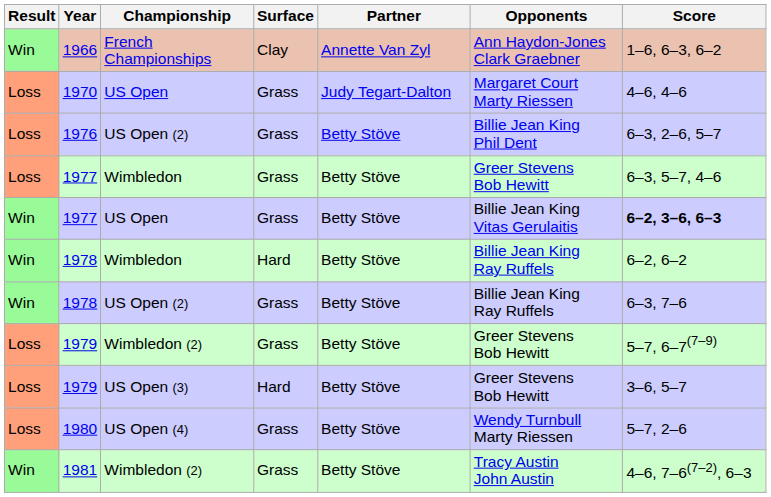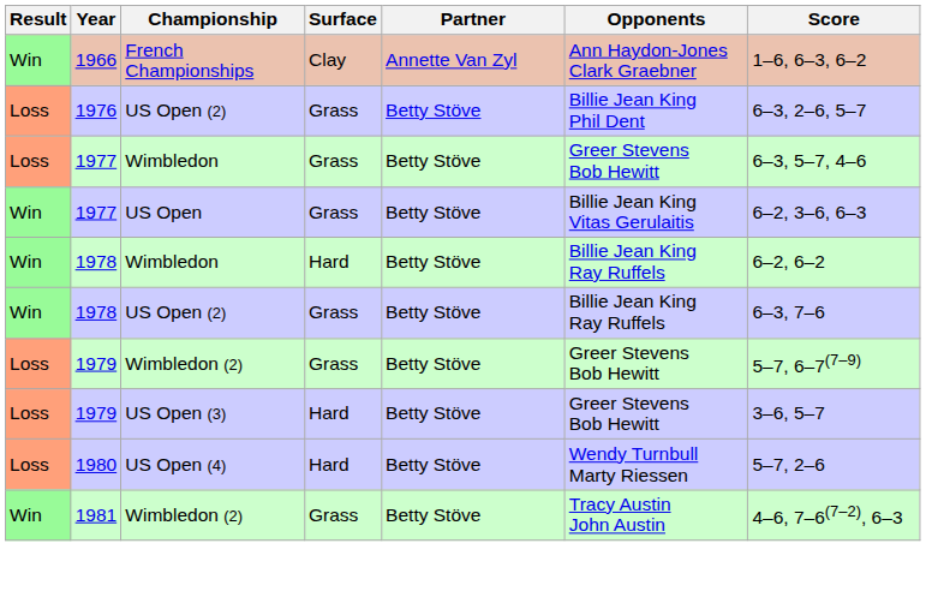 <table class="sortable wikitable">
 <tr>
 <th style="width:40px">Result</th>
 <th style="width:30px">Year</th>
 <th style="width:150px">Championship</th>
 <th style="width:50px">Surface</th>
 <th style="width:150px">Partner</th>
 <th style="width:150px">Opponents</th>
 <th style="width:140px" class="unsortable">Score</th>
 </tr>
 <tr bgcolor=#EBC2AF>
 <td style="background:#98fb98;">Win</td>
 <td><a href='#'>1966</a></td>
 <td><a href='#'>French Championships</a></td>
 <td>Clay</td>
 <td> <a href='#'>Annette Van Zyl</a></td>
 <td> <a href='#'>Ann Haydon-Jones</a><br> <a href='#'>Clark Graebner</a></td>
 <td>1–6, 6–3, 6–2</td>
-</tr>
-<tr style="background:#ccf;">
-<td style="background:#ffa07a;">Loss</td>
-<td><a href='#'>1970</a></td>
-<td><a href='#'>US Open</a></td>
-<td>Grass</td>
-<td> <a href='#'>Judy Tegart-Dalton</a></td>
-<td> <a href='#'>Margaret Court</a><br> <a href='#'>Marty Riessen</a></td>
-<td>4–6, 4–6</td>
 </tr>
 <tr style="background:#ccf;">
 <td style="background:#ffa07a;">Loss</td>
 <td><a href='#'>1976</a></td>
 <td>US Open <small>(2)</small></td>
 <td>Grass</td>
 <td> <a href='#'>Betty Stöve</a></td>
 <td> <a href='#'>Billie Jean King</a><br> <a href='#'>Phil Dent</a></td>
 <td>6–3, 2–6, 5–7</td>
 </tr>
 <tr style="background:#cfc;">
 <td style="background:#ffa07a;">Loss</td>
 <td><a href='#'>1977</a></td>
 <td>Wimbledon</td>
 <td>Grass</td>
 <td> Betty Stöve</td>
 <td> <a href='#'>Greer Stevens</a><br> <a href='#'>Bob Hewitt</a></td>
 <td>6–3, 5–7, 4–6</td>
 </tr>
 <tr style="background:#ccf;">
 <td style="background:#98fb98;">Win</td>
 <td><a href='#'>1977</a></td>
 <td>US Open</td>
 <td>Grass</td>
 <td> Betty Stöve</td>
 <td> Billie Jean King<br> <a href='#'>Vitas Gerulaitis</a></td>
-<td><strong>6–2, 3–6, 6–3</strong></td>
+<td>6–2, 3–6, 6–3</td>
 </tr>
 <tr style="background:#cfc;">
 <td style="background:#98fb98;">Win</td>
 <td><a href='#'>1978</a></td>
 <td>Wimbledon</td>
 <td>Hard</td>
 <td> Betty Stöve</td>
 <td> <a href='#'>Billie Jean King</a><br> <a href='#'>Ray Ruffels</a></td>
 <td>6–2, 6–2</td>
 </tr>
 <tr style="background:#ccf;">
 <td style="background:#98fb98;">Win</td>
 <td><a href='#'>1978</a></td>
 <td>US Open <small>(2)</small></td>
 <td>Grass</td>
 <td> Betty Stöve</td>
 <td> Billie Jean King<br> Ray Ruffels</td>
 <td>6–3, 7–6</td>
 </tr>
 <tr style="background:#cfc;">
 <td style="background:#ffa07a;">Loss</td>
 <td><a href='#'>1979</a></td>
 <td>Wimbledon <small>(2)</small></td>
 <td>Grass</td>
 <td> Betty Stöve</td>
 <td> Greer Stevens<br> Bob Hewitt</td>
 <td>5–7, 6–7<sup>(7–9)</sup></td>
 </tr>
 <tr style="background:#ccf;">
 <td style="background:#ffa07a;">Loss</td>
 <td><a href='#'>1979</a></td>
 <td>US Open <small>(3)</small></td>
 <td>Hard</td>
 <td> Betty Stöve</td>
 <td> Greer Stevens<br> Bob Hewitt</td>
 <td>3–6, 5–7</td>
 </tr>
 <tr style="background:#ccf;">
 <td style="background:#ffa07a;">Loss</td>
 <td><a href='#'>1980</a></td>
 <td>US Open <small>(4)</small></td>
-<td>Grass</td>
+<td>Hard</td>
 <td> Betty Stöve</td>
 <td> <a href='#'>Wendy Turnbull</a><br> Marty Riessen</td>
 <td>5–7, 2–6</td>
 </tr>
 <tr style="background:#cfc;">
 <td style="background:#98fb98;">Win</td>
 <td><a href='#'>1981</a></td>
 <td>Wimbledon <small>(2)</small></td>
 <td>Grass</td>
 <td> Betty Stöve</td>
 <td> <a href='#'>Tracy Austin</a><br> <a href='#'>John Austin</a></td>
 <td>4–6, 7–6<sup>(7–2)</sup>, 6–3</td>
 </tr>
 </table>
